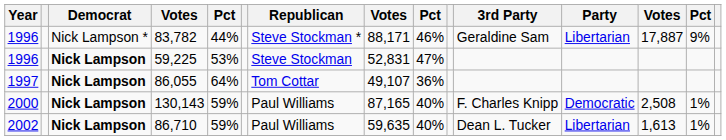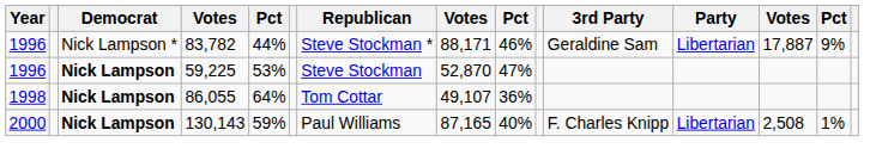 <table class="wikitable" style="margin:0.5em ; font-size:95%">
 <tr>
 <th>Year</th>
 <th></th>
 <th>Democrat</th>
 <th>Votes</th>
 <th>Pct</th>
 <th></th>
 <th>Republican</th>
 <th>Votes</th>
 <th>Pct</th>
 <th></th>
 <th>3rd Party</th>
 <th>Party</th>
 <th>Votes</th>
 <th>Pct</th>
 <th></th>
 </tr>
 <tr>
 <td><a href='#'>1996</a></td>
 <td></td>
 <td>Nick Lampson *</td>
 <td>83,782</td>
 <td>44%</td>
 <td></td>
 <td><a href='#'>Steve Stockman</a> *</td>
 <td>88,171</td>
 <td>46%</td>
 <td></td>
 <td>Geraldine Sam</td>
 <td><a href='#'>Libertarian</a></td>
 <td>17,887</td>
 <td>9%</td>
 <td></td>
 </tr>
 <tr>
 <td><a href='#'>1996</a></td>
 <td></td>
 <td><strong>Nick Lampson</strong></td>
 <td>59,225</td>
 <td>53%</td>
 <td></td>
 <td><a href='#'>Steve Stockman</a></td>
-<td>52,831</td>
+<td>52,870</td>
 <td>47%</td>
 <td></td>
 <td></td>
 <td></td>
 <td></td>
 <td></td>
 <td></td>
 </tr>
 <tr>
-<td><a href='#'>1997</a></td>
+<td><a href='#'>1998</a></td>
 <td></td>
 <td><strong>Nick Lampson</strong></td>
 <td>86,055</td>
 <td>64%</td>
 <td></td>
 <td><a href='#'>Tom Cottar</a></td>
 <td>49,107</td>
 <td>36%</td>
 <td></td>
 <td></td>
 <td></td>
 <td></td>
 <td></td>
 <td></td>
 </tr>
 <tr>
 <td><a href='#'>2000</a></td>
 <td></td>
 <td><strong>Nick Lampson</strong></td>
 <td>130,143</td>
 <td>59%</td>
 <td></td>
 <td>Paul Williams</td>
 <td>87,165</td>
 <td>40%</td>
 <td></td>
 <td>F. Charles Knipp</td>
-<td><a href='#'>Democratic</a></td>
+<td><a href='#'>Libertarian</a></td>
 <td>2,508</td>
 <td>1%</td>
 <td></td>
 </tr>
-<tr>
-<td><a href='#'>2002</a></td>
-<td></td>
-<td><strong>Nick Lampson</strong></td>
-<td>86,710</td>
-<td>59%</td>
-<td></td>
-<td>Paul Williams</td>
-<td>59,635</td>
-<td>40%</td>
-<td></td>
-<td>Dean L. Tucker</td>
-<td><a href='#'>Libertarian</a></td>
-<td>1,613</td>
-<td>1%</td>
-<td></td>
-</tr>
 </table>
